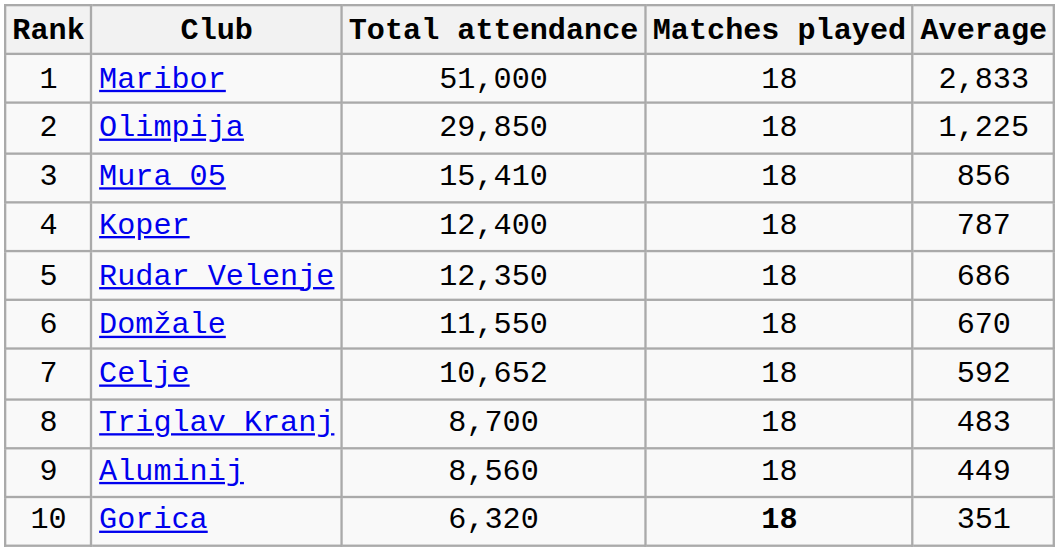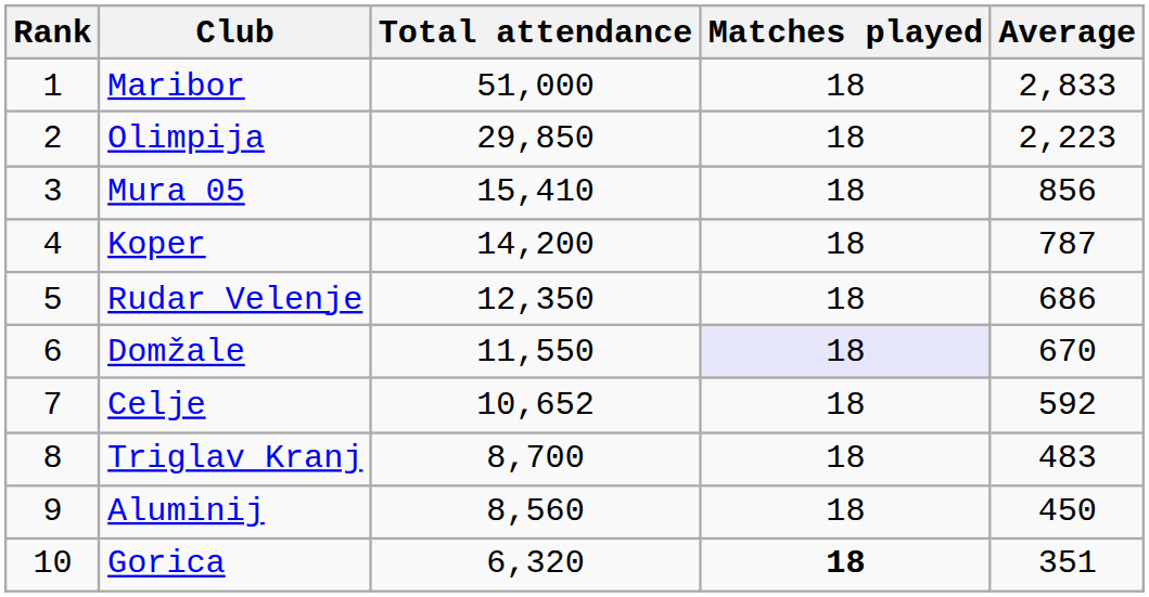 <table class="wikitable">
 <tr>
 <th>Rank</th>
 <th>Club</th>
 <th>Total attendance</th>
 <th>Matches played</th>
 <th>Average</th>
 </tr>
 <tr>
 <td align=center>1</td>
 <td><a href='#'>Maribor</a></td>
 <td align=center>51,000</td>
 <td align=center>18</td>
 <td align=center>2,833</td>
 </tr>
 <tr>
 <td align=center>2</td>
 <td><a href='#'>Olimpija</a></td>
 <td align=center>29,850</td>
 <td align=center>18</td>
-<td align=center>1,225</td>
+<td align=center>2,223</td>
 </tr>
 <tr>
 <td align=center>3</td>
 <td><a href='#'>Mura 05</a></td>
 <td align=center>15,410</td>
 <td align=center>18</td>
 <td align=center>856</td>
 </tr>
 <tr>
 <td align=center>4</td>
 <td><a href='#'>Koper</a></td>
-<td align=center>12,400</td>
+<td align=center>14,200</td>
 <td align=center>18</td>
 <td align=center>787</td>
 </tr>
 <tr>
 <td align=center>5</td>
 <td><a href='#'>Rudar Velenje</a></td>
 <td align=center>12,350</td>
 <td align=center>18</td>
 <td align=center>686</td>
 </tr>
 <tr>
 <td align=center>6</td>
 <td><a href='#'>Domžale</a></td>
 <td align=center>11,550</td>
-<td align=center>18</td>
+<td align=center style="background: lavender;">18</td>
 <td align=center>670</td>
 </tr>
 <tr>
 <td align=center>7</td>
 <td><a href='#'>Celje</a></td>
 <td align=center>10,652</td>
 <td align=center>18</td>
 <td align=center>592</td>
 </tr>
 <tr>
 <td align=center>8</td>
 <td><a href='#'>Triglav Kranj</a></td>
 <td align=center>8,700</td>
 <td align=center>18</td>
 <td align=center>483</td>
 </tr>
 <tr>
 <td align=center>9</td>
 <td><a href='#'>Aluminij</a></td>
 <td align=center>8,560</td>
 <td align=center>18</td>
-<td align=center>449</td>
+<td align=center>450</td>
 </tr>
 <tr>
 <td align=center>10</td>
 <td><a href='#'>Gorica</a></td>
 <td align=center>6,320</td>
 <td align=center><strong>18</strong></td>
 <td align=center>351</td>
 </tr>
 </table>
